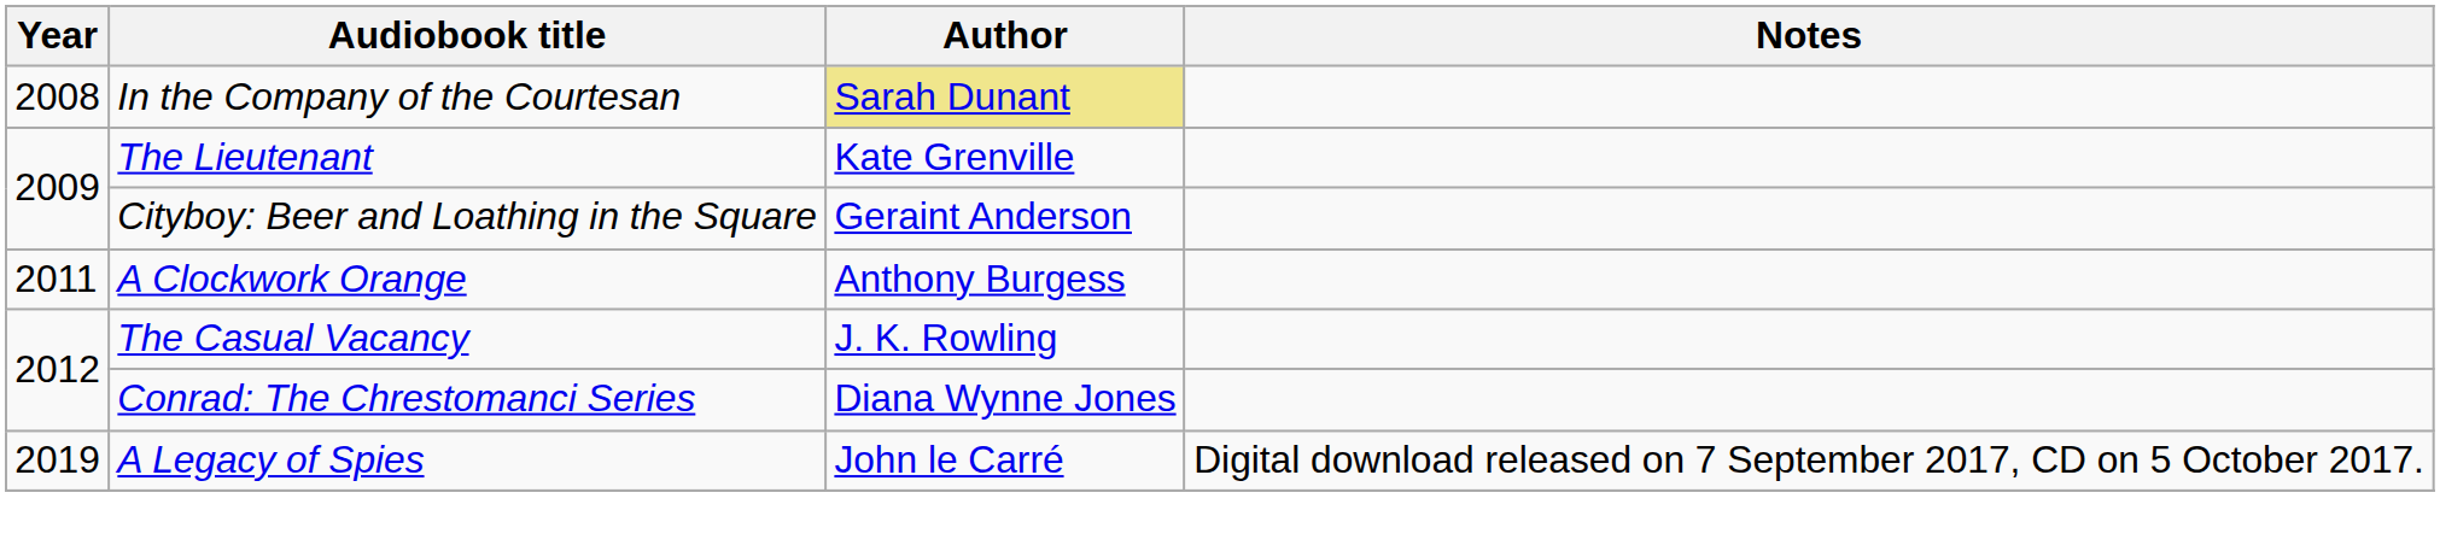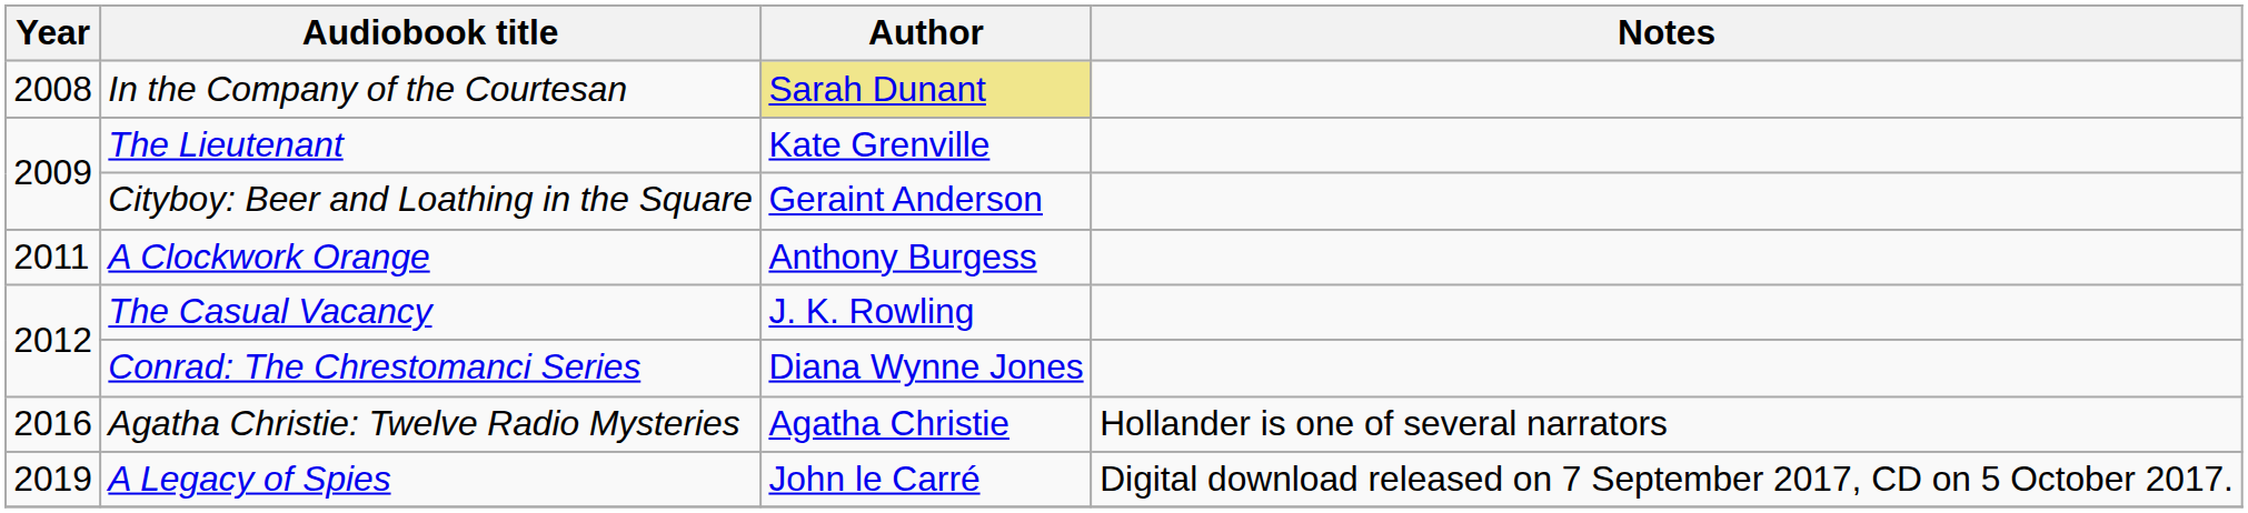 <table class="wikitable sortable">
 <tr>
 <th>Year</th>
 <th>Audiobook title</th>
 <th>Author</th>
 <th>Notes</th>
 </tr>
 <tr>
 <td>2008</td>
 <td><em>In the Company of the Courtesan</em></td>
 <td style="background: khaki;"><a href='#'>Sarah Dunant</a></td>
 <td></td>
 </tr>
 <tr>
 <td rowspan="2">2009</td>
 <td><a href='#'><em>The Lieutenant</em></a></td>
 <td><a href='#'>Kate Grenville</a></td>
 <td></td>
 </tr>
 <tr>
 <td><em>Cityboy: Beer and Loathing in the Square</em></td>
 <td><a href='#'>Geraint Anderson</a></td>
 <td></td>
 </tr>
 <tr>
 <td>2011</td>
 <td><a href='#'><em>A Clockwork Orange</em></a></td>
 <td><a href='#'>Anthony Burgess</a></td>
 <td></td>
 </tr>
 <tr>
 <td rowspan="2">2012</td>
 <td><em><a href='#'>The Casual Vacancy</a></em></td>
 <td><a href='#'>J. K. Rowling</a></td>
 <td></td>
 </tr>
 <tr>
 <td><em><a href='#'>Conrad: The Chrestomanci Series</a></em></td>
 <td><a href='#'>Diana Wynne Jones</a></td>
 <td></td>
 </tr>
 <tr>
+<td>2016</td>
+<td><em>Agatha Christie: Twelve Radio Mysteries</em></td>
+<td><a href='#'>Agatha Christie</a></td>
+<td>Hollander is one of several narrators</td>
+</tr>
+<tr>
 <td>2019</td>
 <td><em><a href='#'>A Legacy of Spies</a></em></td>
 <td><a href='#'>John le Carré</a></td>
 <td>Digital download released on 7 September 2017, CD on 5 October 2017.</td>
 </tr>
 <tr>
 </tr>
 </table>
